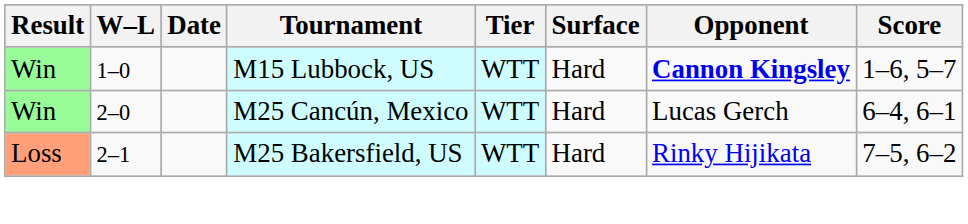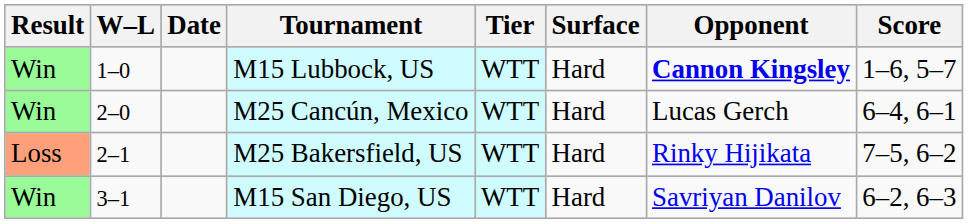 <table class="sortable wikitable">
 <tr>
 <th>Result</th>
 <th class="unsortable">W–L</th>
 <th>Date</th>
 <th>Tournament</th>
 <th>Tier</th>
 <th>Surface</th>
 <th>Opponent</th>
 <th class="unsortable">Score</th>
 </tr>
 <tr>
 <td bgcolor=98FB98>Win</td>
 <td><small>1–0</small></td>
 <td></td>
 <td style="background:#cffcff;">M15 Lubbock, US</td>
 <td style="background:#cffcff;">WTT</td>
 <td>Hard</td>
 <td><strong> <a href='#'>Cannon Kingsley</a></strong></td>
 <td>1–6, 5–7</td>
 </tr>
 <tr>
 <td bgcolor=98FB98>Win</td>
 <td><small>2–0</small></td>
 <td></td>
 <td style="background:#cffcff;">M25 Cancún, Mexico</td>
 <td style="background:#cffcff;">WTT</td>
 <td>Hard</td>
 <td> Lucas Gerch</td>
 <td>6–4, 6–1</td>
 </tr>
 <tr>
 <td bgcolor=FFA07A>Loss</td>
 <td><small>2–1</small></td>
 <td></td>
 <td style="background:#cffcff;">M25 Bakersfield, US</td>
 <td style="background:#cffcff;">WTT</td>
 <td>Hard</td>
 <td> <a href='#'>Rinky Hijikata</a></td>
 <td>7–5, 6–2</td>
 </tr>
+<tr>
+<td bgcolor=98FB98>Win</td>
+<td><small>3–1</small></td>
+<td></td>
+<td style="background:#cffcff;">M15 San Diego, US</td>
+<td style="background:#cffcff;">WTT</td>
+<td>Hard</td>
+<td> <a href='#'>Savriyan Danilov</a></td>
+<td>6–2, 6–3</td>
+</tr>
 </table>
